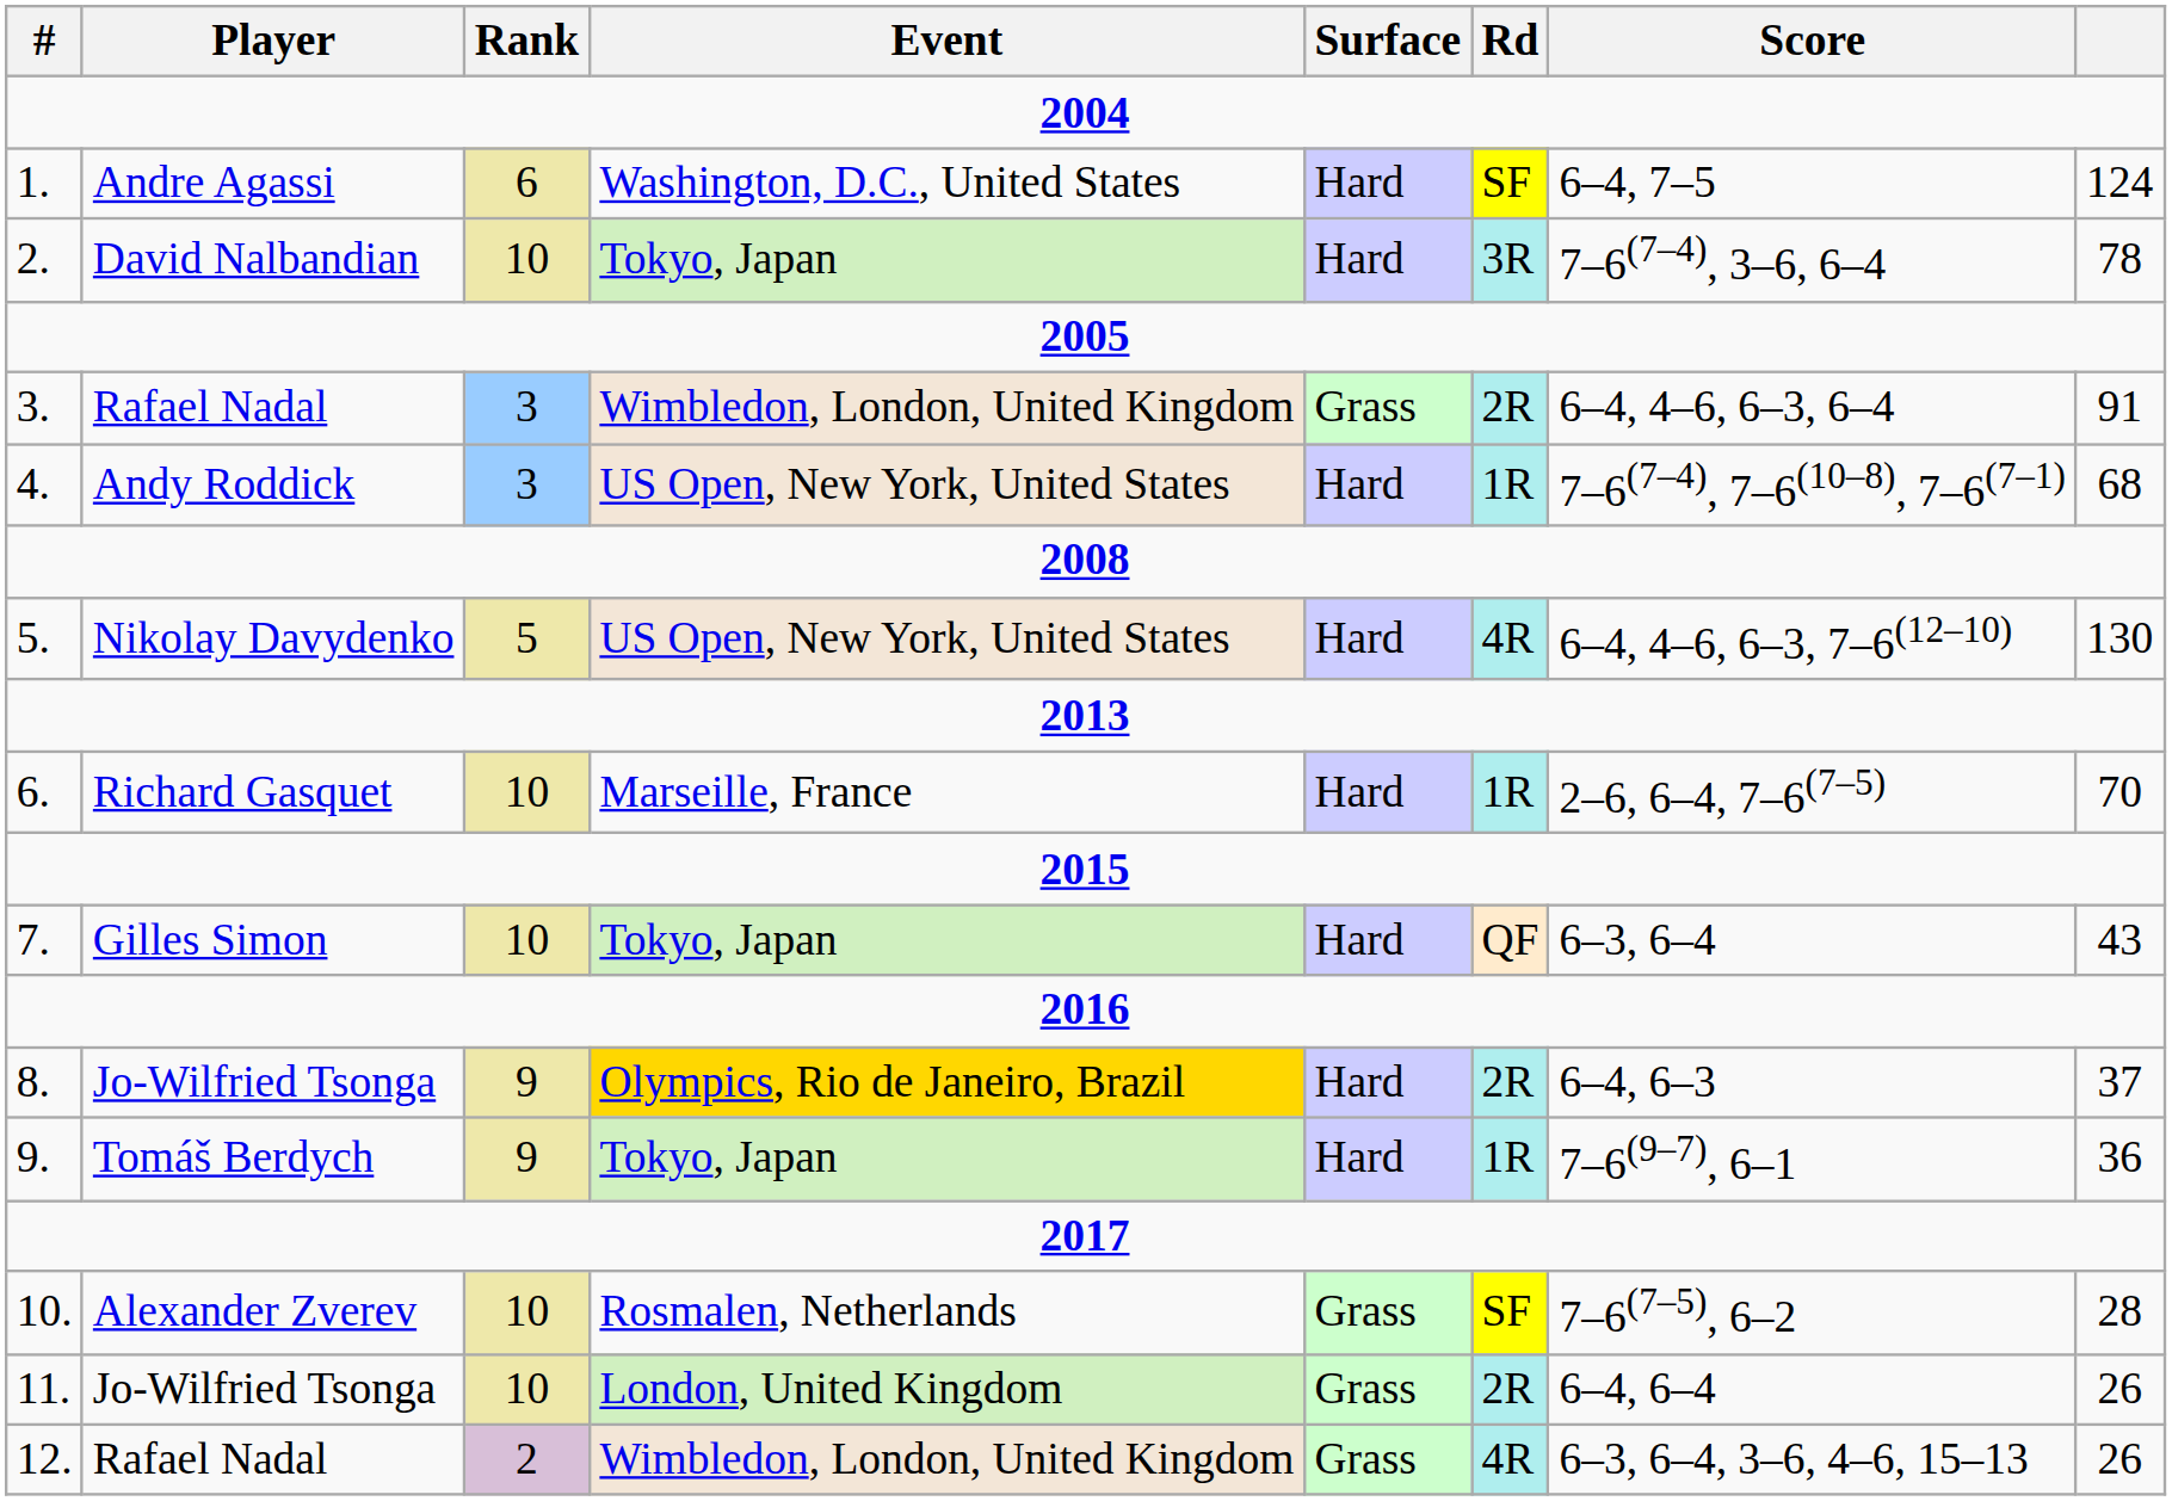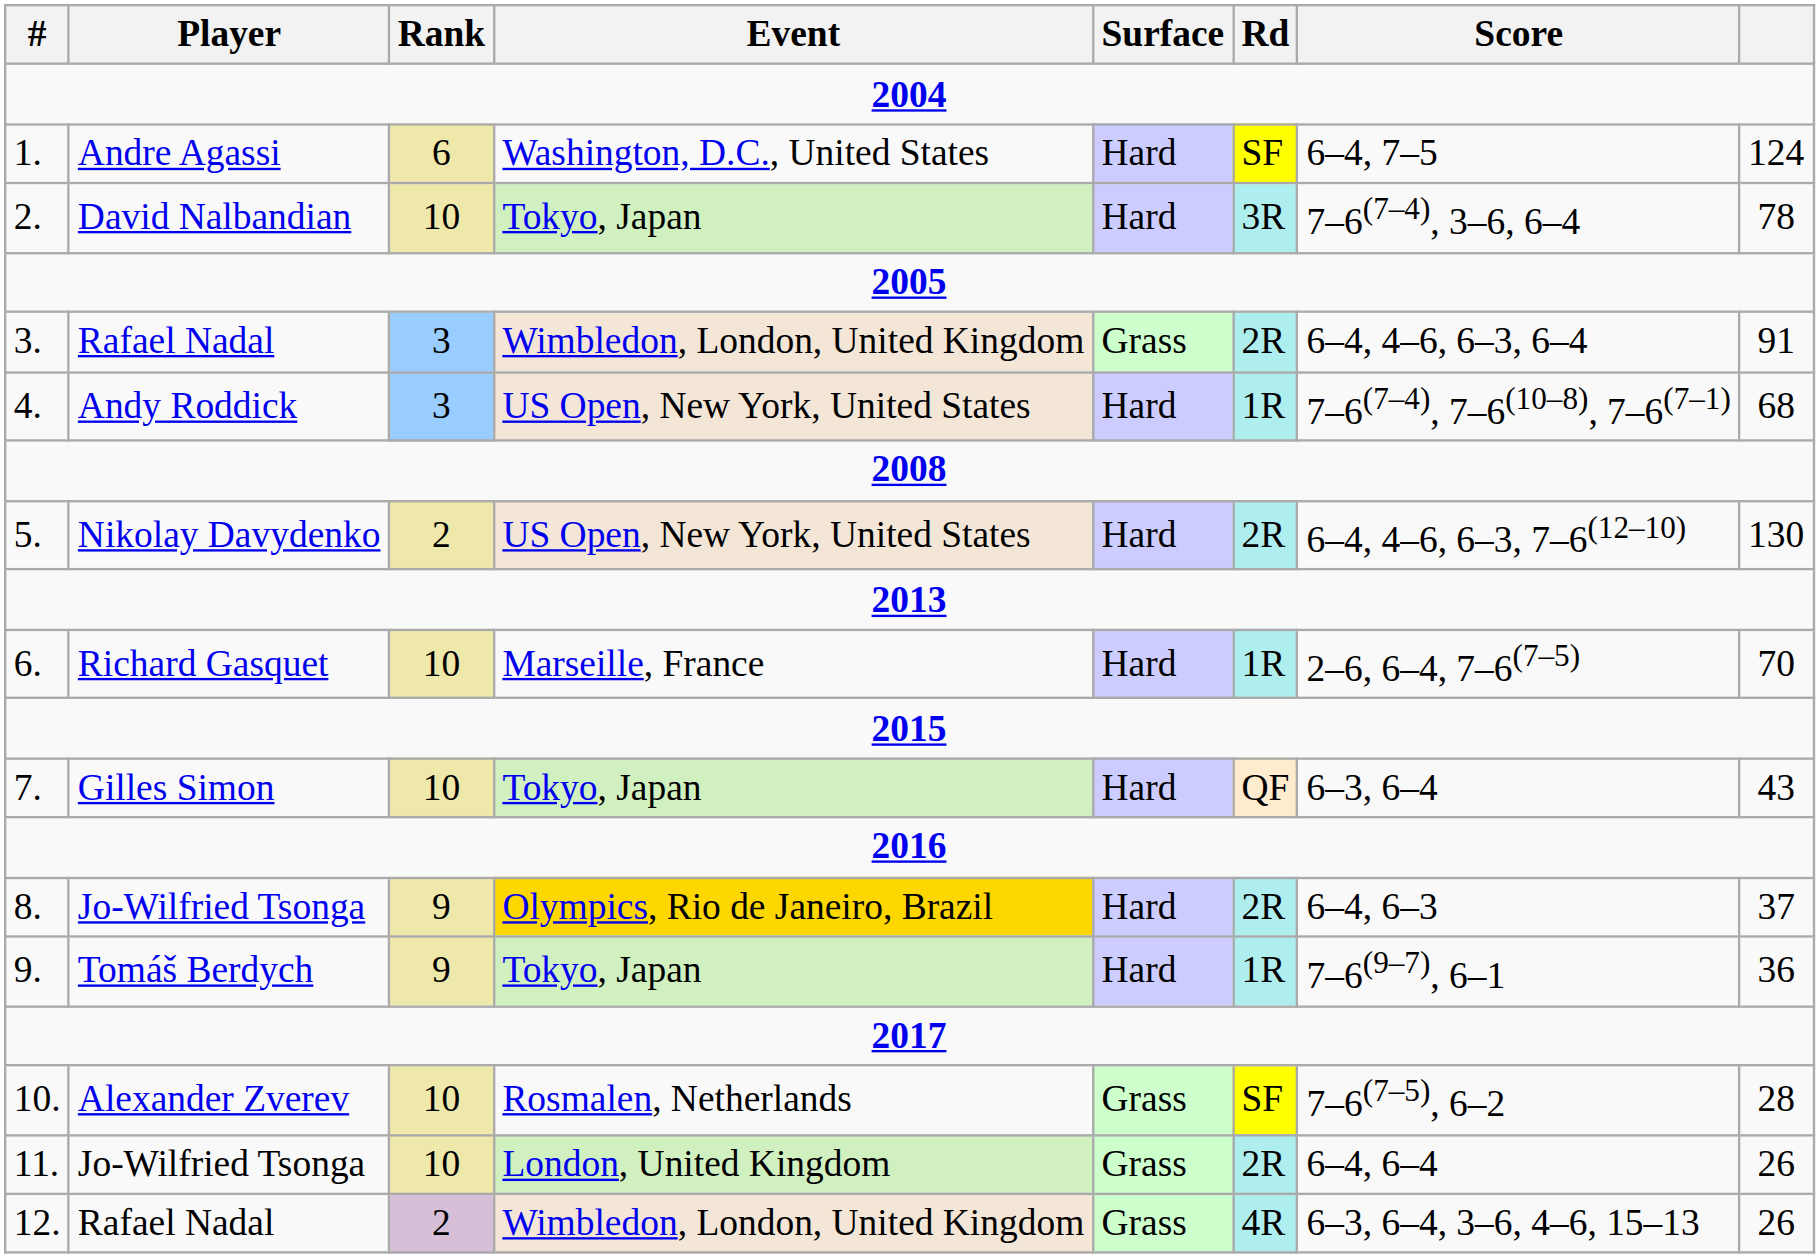 <table class="wikitable sortable">
 <tr>
 <th>#</th>
 <th>Player</th>
 <th>Rank</th>
 <th>Event</th>
 <th>Surface</th>
 <th>Rd</th>
 <th class="unsortable">Score</th>
 <th></th>
 </tr>
 <tr>
 <td colspan=8 style=text-align:center><strong><a href='#'>2004</a></strong></td>
 </tr>
 <tr>
 <td>1.</td>
 <td> <a href='#'>Andre Agassi</a></td>
 <td align=center bgcolor=EEE8AA>6</td>
 <td><a href='#'>Washington, D.C.</a>, United States</td>
 <td bgcolor=CCCCFF>Hard</td>
 <td bgcolor=yellow>SF</td>
 <td>6–4, 7–5</td>
 <td align=center>124</td>
 </tr>
 <tr>
 <td>2.</td>
 <td> <a href='#'>David Nalbandian</a></td>
 <td align=center bgcolor=EEE8AA>10</td>
 <td bgcolor=d0f0c0><a href='#'>Tokyo</a>, Japan</td>
 <td bgcolor=CCCCFF>Hard</td>
 <td bgcolor=afeeee>3R</td>
 <td>7–6<sup>(7–4)</sup>, 3–6, 6–4</td>
 <td align=center>78</td>
 </tr>
 <tr>
 <td colspan=8 style=text-align:center><strong><a href='#'>2005</a></strong></td>
 </tr>
 <tr>
 <td>3.</td>
 <td> <a href='#'>Rafael Nadal</a></td>
 <td align=center bgcolor=99ccff>3</td>
 <td bgcolor=f3e6d7><a href='#'>Wimbledon</a>, London, United Kingdom</td>
 <td bgcolor=CCFFCC>Grass</td>
 <td bgcolor=afeeee>2R</td>
 <td>6–4, 4–6, 6–3, 6–4</td>
 <td align=center>91</td>
 </tr>
 <tr>
 <td>4.</td>
 <td> <a href='#'>Andy Roddick</a></td>
 <td align=center bgcolor=99ccff>3</td>
 <td bgcolor=f3e6d7><a href='#'>US Open</a>, New York, United States</td>
 <td bgcolor=CCCCFF>Hard</td>
 <td bgcolor=afeeee>1R</td>
 <td>7–6<sup>(7–4)</sup>, 7–6<sup>(10–8)</sup>, 7–6<sup>(7–1)</sup></td>
 <td align=center>68</td>
 </tr>
 <tr>
 <td colspan=8 style=text-align:center><strong><a href='#'>2008</a></strong></td>
 </tr>
 <tr>
 <td>5.</td>
 <td> <a href='#'>Nikolay Davydenko</a></td>
-<td align=center bgcolor=EEE8AA>5</td>
+<td align=center bgcolor=EEE8AA>2</td>
 <td bgcolor=f3e6d7><a href='#'>US Open</a>, New York, United States</td>
 <td bgcolor=CCCCFF>Hard</td>
-<td bgcolor=afeeee>4R</td>
+<td bgcolor=afeeee>2R</td>
 <td>6–4, 4–6, 6–3, 7–6<sup>(12–10)</sup></td>
 <td align=center>130</td>
 </tr>
 <tr>
 <td colspan=8 style=text-align:center><strong><a href='#'>2013</a></strong></td>
 </tr>
 <tr>
 <td>6.</td>
 <td> <a href='#'>Richard Gasquet</a></td>
 <td align=center bgcolor=EEE8AA>10</td>
 <td><a href='#'>Marseille</a>, France</td>
 <td bgcolor=CCCCFF>Hard</td>
 <td bgcolor=afeeee>1R</td>
 <td>2–6, 6–4, 7–6<sup>(7–5)</sup></td>
 <td align=center>70</td>
 </tr>
 <tr>
 <td colspan=8 style=text-align:center><strong><a href='#'>2015</a></strong></td>
 </tr>
 <tr>
 <td>7.</td>
 <td> <a href='#'>Gilles Simon</a></td>
 <td align=center bgcolor=EEE8AA>10</td>
 <td bgcolor=d0f0c0><a href='#'>Tokyo</a>, Japan</td>
 <td bgcolor=CCCCFF>Hard</td>
 <td bgcolor=ffebcd>QF</td>
 <td>6–3, 6–4</td>
 <td align=center>43</td>
 </tr>
 <tr>
 <td colspan=8 style=text-align:center><strong><a href='#'>2016</a></strong></td>
 </tr>
 <tr>
 <td>8.</td>
 <td> <a href='#'>Jo-Wilfried Tsonga</a></td>
 <td align=center bgcolor=EEE8AA>9</td>
 <td bgcolor=gold><a href='#'>Olympics</a>, Rio de Janeiro, Brazil</td>
 <td bgcolor=ccccff>Hard</td>
 <td bgcolor=afeeee>2R</td>
 <td>6–4, 6–3</td>
 <td align=center>37</td>
 </tr>
 <tr>
 <td>9.</td>
 <td> <a href='#'>Tomáš Berdych</a></td>
 <td align=center bgcolor=EEE8AA>9</td>
 <td bgcolor=d0f0c0><a href='#'>Tokyo</a>, Japan</td>
 <td bgcolor=CCCCFF>Hard</td>
 <td bgcolor=afeeee>1R</td>
 <td>7–6<sup>(9–7)</sup>, 6–1</td>
 <td align=center>36</td>
 </tr>
 <tr>
 <td colspan=8 style=text-align:center><strong><a href='#'>2017</a></strong></td>
 </tr>
 <tr>
 <td>10.</td>
 <td> <a href='#'>Alexander Zverev</a></td>
 <td align=center bgcolor=EEE8AA>10</td>
 <td><a href='#'>Rosmalen</a>, Netherlands</td>
 <td bgcolor=CCFFCC>Grass</td>
 <td bgcolor=yellow>SF</td>
 <td>7–6<sup>(7–5)</sup>, 6–2</td>
 <td align=center>28</td>
 </tr>
 <tr>
 <td>11.</td>
 <td> Jo-Wilfried Tsonga</td>
 <td align=center bgcolor=EEE8AA>10</td>
 <td bgcolor=d0f0c0><a href='#'>London</a>, United Kingdom</td>
 <td bgcolor=CCFFCC>Grass</td>
 <td bgcolor=afeeee>2R</td>
 <td>6–4, 6–4</td>
 <td align=center>26</td>
 </tr>
 <tr>
 <td>12.</td>
 <td> Rafael Nadal</td>
 <td align=center bgcolor=thistle>2</td>
 <td bgcolor=f3e6d7><a href='#'>Wimbledon</a>, London, United Kingdom</td>
 <td bgcolor=CCFFCC>Grass</td>
 <td bgcolor=afeeee>4R</td>
 <td>6–3, 6–4, 3–6, 4–6, 15–13</td>
 <td align=center>26</td>
 </tr>
 </table>
